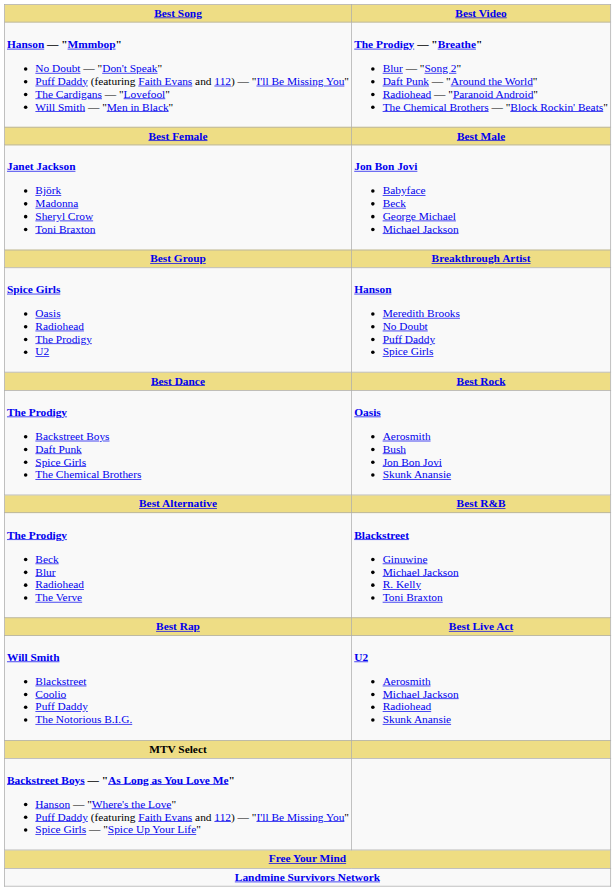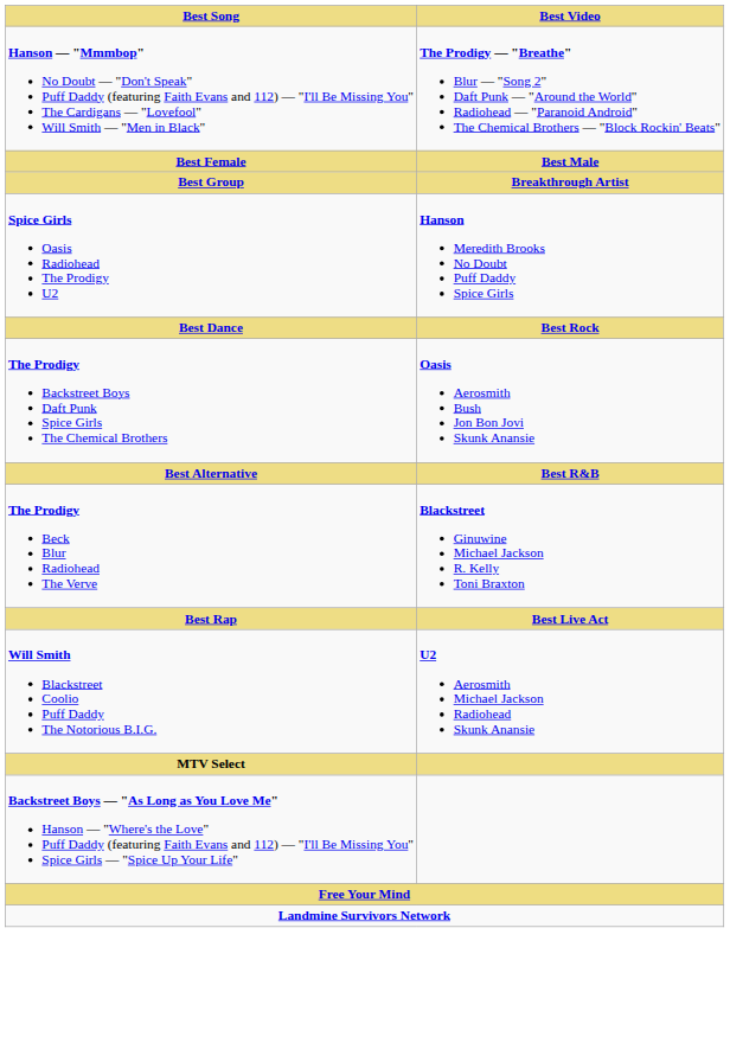 <table class=wikitable style="width="100%">
 <tr>
 <th style="background:#EEDD85; width=50%"><a href='#'>Best Song</a></th>
 <th style="background:#EEDD85; width=50%"><a href='#'>Best Video</a></th>
 </tr>
 <tr>
 <td valign="top"><br><strong><a href='#'>Hanson</a> — "<a href='#'>Mmmbop</a>"</strong><ul><li><a href='#'>No Doubt</a> — "<a href='#'>Don't Speak</a>"</li><li><a href='#'>Puff Daddy</a> (featuring <a href='#'>Faith Evans</a> and <a href='#'>112</a>) — "<a href='#'>I'll Be Missing You</a>"</li><li><a href='#'>The Cardigans</a> — "<a href='#'>Lovefool</a>"</li><li><a href='#'>Will Smith</a> — "<a href='#'>Men in Black</a>"</li></ul></td>
 <td valign="top"><br><strong><a href='#'>The Prodigy</a> — "<a href='#'>Breathe</a>"</strong><ul><li><a href='#'>Blur</a> — "<a href='#'>Song 2</a>"</li><li><a href='#'>Daft Punk</a> — "<a href='#'>Around the World</a>"</li><li><a href='#'>Radiohead</a> — "<a href='#'>Paranoid Android</a>"</li><li><a href='#'>The Chemical Brothers</a> — "<a href='#'>Block Rockin' Beats</a>"</li></ul></td>
 </tr>
 <tr>
 <th style="background:#EEDD85; width=50%"><a href='#'>Best Female</a></th>
 <th style="background:#EEDD85; width=50%"><a href='#'>Best Male</a></th>
-</tr>
-<tr>
-<td valign="top"><br><strong><a href='#'>Janet Jackson</a></strong><ul><li><a href='#'>Björk</a></li><li><a href='#'>Madonna</a></li><li><a href='#'>Sheryl Crow</a></li><li><a href='#'>Toni Braxton</a></li></ul></td>
-<td valign="top"><br><strong><a href='#'>Jon Bon Jovi</a></strong><ul><li><a href='#'>Babyface</a></li><li><a href='#'>Beck</a></li><li><a href='#'>George Michael</a></li><li><a href='#'>Michael Jackson</a></li></ul></td>
 </tr>
 <tr>
 <th style="background:#EEDD85; width=50%"><a href='#'>Best Group</a></th>
 <th style="background:#EEDD85; width=50%"><a href='#'>Breakthrough Artist</a></th>
 </tr>
 <tr>
 <td valign="top"><br><strong><a href='#'>Spice Girls</a></strong><ul><li><a href='#'>Oasis</a></li><li><a href='#'>Radiohead</a></li><li><a href='#'>The Prodigy</a></li><li><a href='#'>U2</a></li></ul></td>
 <td valign="top"><br><strong><a href='#'>Hanson</a></strong><ul><li><a href='#'>Meredith Brooks</a></li><li><a href='#'>No Doubt</a></li><li><a href='#'>Puff Daddy</a></li><li><a href='#'>Spice Girls</a></li></ul></td>
 </tr>
 <tr>
 <th style="background:#EEDD85; width=50%"><a href='#'>Best Dance</a></th>
 <th style="background:#EEDD85; width=50%"><a href='#'>Best Rock</a></th>
 </tr>
 <tr>
 <td valign="top"><br><strong><a href='#'>The Prodigy</a></strong><ul><li><a href='#'>Backstreet Boys</a></li><li><a href='#'>Daft Punk</a></li><li><a href='#'>Spice Girls</a></li><li><a href='#'>The Chemical Brothers</a></li></ul></td>
 <td valign="top"><br><strong><a href='#'>Oasis</a></strong><ul><li><a href='#'>Aerosmith</a></li><li><a href='#'>Bush</a></li><li><a href='#'>Jon Bon Jovi</a></li><li><a href='#'>Skunk Anansie</a></li></ul></td>
 </tr>
 <tr>
 <th style="background:#EEDD85; width=50%"><a href='#'>Best Alternative</a></th>
 <th style="background:#EEDD85; width=50%"><a href='#'>Best R&B</a></th>
 </tr>
 <tr>
 <td valign="top"><br><strong><a href='#'>The Prodigy</a></strong><ul><li><a href='#'>Beck</a></li><li><a href='#'>Blur</a></li><li><a href='#'>Radiohead</a></li><li><a href='#'>The Verve</a></li></ul></td>
 <td valign="top"><br><strong><a href='#'>Blackstreet</a></strong><ul><li><a href='#'>Ginuwine</a></li><li><a href='#'>Michael Jackson</a></li><li><a href='#'>R. Kelly</a></li><li><a href='#'>Toni Braxton</a></li></ul></td>
 </tr>
 <tr>
 <th style="background:#EEDD85; width=50%"><a href='#'>Best Rap</a></th>
 <th style="background:#EEDD85; width=50%"><a href='#'>Best Live Act</a></th>
 </tr>
 <tr>
 <td valign="top"><br><strong><a href='#'>Will Smith</a></strong><ul><li><a href='#'>Blackstreet</a></li><li><a href='#'>Coolio</a></li><li><a href='#'>Puff Daddy</a></li><li><a href='#'>The Notorious B.I.G.</a></li></ul></td>
 <td valign="top"><br><strong><a href='#'>U2</a></strong><ul><li><a href='#'>Aerosmith</a></li><li><a href='#'>Michael Jackson</a></li><li><a href='#'>Radiohead</a></li><li><a href='#'>Skunk Anansie</a></li></ul></td>
 </tr>
 <tr>
 <th style="background:#EEDD85; width=50%">MTV Select</th>
 <th style="background:#EEDD85; width=50%"></th>
 </tr>
 <tr>
 <td valign="top"><br><strong><a href='#'>Backstreet Boys</a> — "<a href='#'>As Long as You Love Me</a>"</strong><ul><li><a href='#'>Hanson</a> — "<a href='#'>Where's the Love</a>"</li><li><a href='#'>Puff Daddy</a> (featuring <a href='#'>Faith Evans</a> and <a href='#'>112</a>) — "<a href='#'>I'll Be Missing You</a>"</li><li><a href='#'>Spice Girls</a> — "<a href='#'>Spice Up Your Life</a>"</li></ul></td>
 <td valign="top"></td>
 </tr>
 <tr>
 <th style="background:#EEDD82; width=50%" colspan="2"><a href='#'>Free Your Mind</a></th>
 </tr>
 <tr>
 <td colspan="2" style="text-align: center;"><strong><a href='#'>Landmine Survivors Network</a></strong></td>
 </tr>
 </table>
